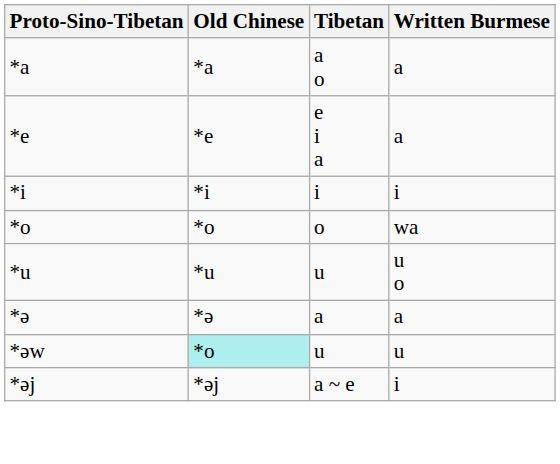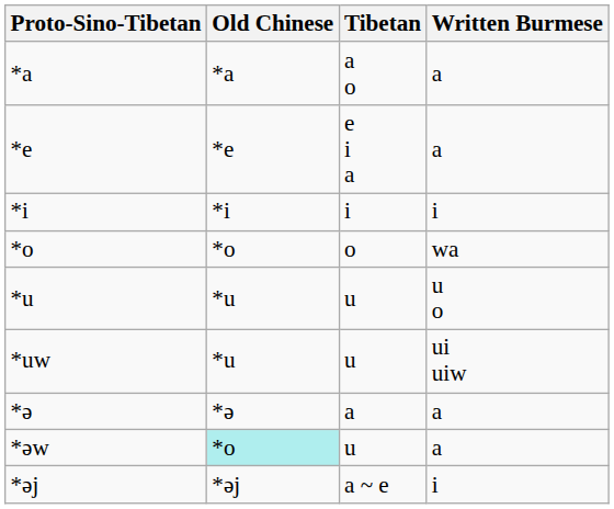 <table class="wikitable">
 <tr>
 <th>Proto-Sino-Tibetan</th>
 <th>Old Chinese</th>
 <th>Tibetan</th>
 <th>Written Burmese</th>
 </tr>
 <tr>
 <td>*a</td>
 <td>*a</td>
 <td>a <br> o</td>
 <td>a</td>
 </tr>
 <tr>
 <td>*e</td>
 <td>*e</td>
 <td>e <br> i<br> a</td>
 <td>a</td>
 </tr>
 <tr>
 <td>*i</td>
 <td>*i</td>
 <td>i</td>
 <td>i</td>
 </tr>
 <tr>
 <td>*o</td>
 <td>*o</td>
 <td>o</td>
 <td>wa</td>
 </tr>
 <tr>
 <td>*u</td>
 <td>*u</td>
 <td>u</td>
 <td>u <br> o</td>
 </tr>
 <tr>
+<td>*uw</td>
+<td>*u</td>
+<td>u</td>
+<td>ui <br> uiw</td>
+</tr>
+<tr>
 <td>*ə</td>
 <td>*ə</td>
 <td>a</td>
 <td>a</td>
 </tr>
 <tr>
 <td>*əw</td>
 <td style="background: paleturquoise;">*o</td>
 <td>u</td>
-<td>u</td>
+<td>a</td>
 </tr>
 <tr>
 <td>*əj</td>
 <td>*əj</td>
 <td>a ~ e</td>
 <td>i</td>
 </tr>
 </table>
